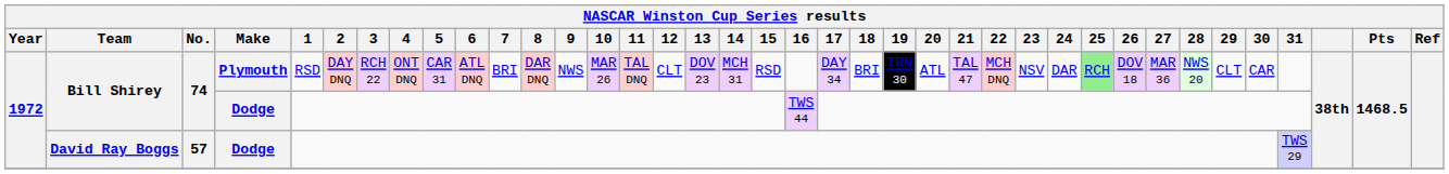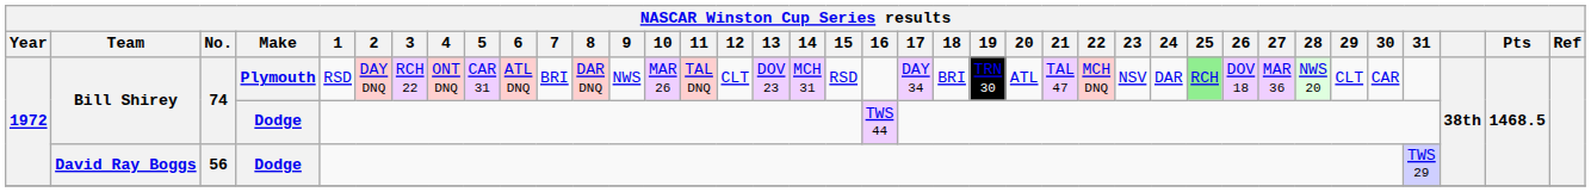 <table class="wikitable" style="text-align:center; font-size:75%">
 <tr>
 <th colspan=45><a href='#'>NASCAR Winston Cup Series</a> results</th>
 </tr>
 <tr>
 <th>Year</th>
 <th>Team</th>
 <th>No.</th>
 <th>Make</th>
 <th>1</th>
 <th>2</th>
 <th>3</th>
 <th>4</th>
 <th>5</th>
 <th>6</th>
 <th>7</th>
 <th>8</th>
 <th>9</th>
 <th>10</th>
 <th>11</th>
 <th>12</th>
 <th>13</th>
 <th>14</th>
 <th>15</th>
 <th>16</th>
 <th>17</th>
 <th>18</th>
 <th>19</th>
 <th>20</th>
 <th>21</th>
 <th>22</th>
 <th>23</th>
 <th>24</th>
 <th>25</th>
 <th>26</th>
 <th>27</th>
 <th>28</th>
 <th>29</th>
 <th>30</th>
 <th>31</th>
 <th></th>
 <th>Pts</th>
 <th>Ref</th>
 </tr>
 <tr>
 <th rowspan=3><a href='#'>1972</a></th>
 <th rowspan=2>Bill Shirey</th>
 <th rowspan=2>74</th>
 <th><a href='#'>Plymouth</a></th>
 <td><a href='#'>RSD</a></td>
 <td style="background:#FFCFCF;"><a href='#'>DAY</a><br><small>DNQ</small></td>
 <td style="background:#EFCFFF;"><a href='#'>RCH</a><br><small>22</small></td>
 <td style="background:#FFCFCF;"><a href='#'>ONT</a><br><small>DNQ</small></td>
 <td style="background:#EFCFFF;"><a href='#'>CAR</a><br><small>31</small></td>
 <td style="background:#FFCFCF;"><a href='#'>ATL</a><br><small>DNQ</small></td>
 <td><a href='#'>BRI</a></td>
 <td style="background:#FFCFCF;"><a href='#'>DAR</a><br><small>DNQ</small></td>
 <td><a href='#'>NWS</a></td>
 <td style="background:#EFCFFF;"><a href='#'>MAR</a><br><small>26</small></td>
 <td style="background:#FFCFCF;"><a href='#'>TAL</a><br><small>DNQ</small></td>
 <td><a href='#'>CLT</a></td>
 <td style="background:#EFCFFF;"><a href='#'>DOV</a><br><small>23</small></td>
 <td style="background:#EFCFFF;"><a href='#'>MCH</a><br><small>31</small></td>
 <td><a href='#'>RSD</a></td>
 <td></td>
 <td style="background:#EFCFFF;"><a href='#'>DAY</a><br><small>34</small></td>
 <td><a href='#'>BRI</a></td>
 <td style="background-color:#000000;color:white;"><a href='#'><span>TRN</span></a><br><small>30</small></td>
 <td><a href='#'>ATL</a></td>
 <td style="background:#EFCFFF;"><a href='#'>TAL</a><br><small>47</small></td>
 <td style="background:#FFCFCF;"><a href='#'>MCH</a><br><small>DNQ</small></td>
 <td><a href='#'>NSV</a></td>
 <td><a href='#'>DAR</a></td>
 <td style="background: lightgreen;"><a href='#'>RCH</a></td>
 <td style="background:#EFCFFF;"><a href='#'>DOV</a><br><small>18</small></td>
 <td style="background:#EFCFFF;"><a href='#'>MAR</a><br><small>36</small></td>
 <td style="background:#DFFFDF;"><a href='#'>NWS</a><br><small>20</small></td>
 <td><a href='#'>CLT</a></td>
 <td><a href='#'>CAR</a></td>
 <td></td>
 <th rowspan=3>38th</th>
 <th rowspan=3>1468.5</th>
 <th rowspan=3></th>
 </tr>
 <tr>
 <th><a href='#'>Dodge</a></th>
 <td colspan=15></td>
 <td style="background:#EFCFFF;"><a href='#'>TWS</a><br><small>44</small></td>
 <td colspan=15></td>
 </tr>
 <tr>
 <th><a href='#'>David Ray Boggs</a></th>
-<th>57</th>
+<th>56</th>
 <th><a href='#'>Dodge</a></th>
 <td colspan=30></td>
 <td style="background:#CFCFFF;"><a href='#'>TWS</a><br><small>29</small></td>
 </tr>
 <tr>
 </tr>
 </table>
